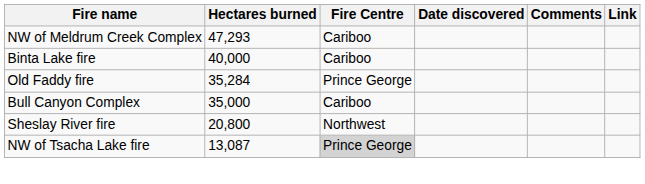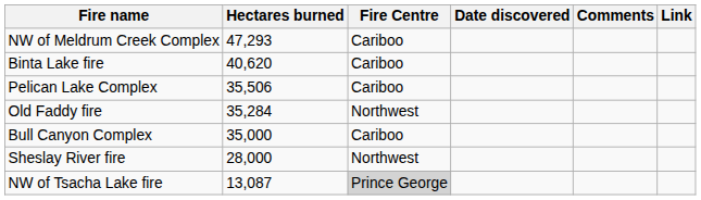 <table class="wikitable sortable">
 <tr>
 <th>Fire name</th>
 <th>Hectares burned</th>
 <th>Fire Centre</th>
 <th>Date discovered</th>
 <th>Comments</th>
 <th>Link</th>
 </tr>
 <tr>
 <td>NW of Meldrum Creek Complex</td>
 <td>47,293</td>
 <td>Cariboo</td>
 <td></td>
 <td></td>
 <td></td>
 </tr>
 <tr>
 <td>Binta Lake fire</td>
-<td>40,000</td>
+<td>40,620</td>
+<td>Cariboo</td>
+<td></td>
+<td></td>
+<td></td>
+</tr>
+<tr>
+<td>Pelican Lake Complex</td>
+<td>35,506</td>
 <td>Cariboo</td>
 <td></td>
 <td></td>
 <td></td>
 </tr>
 <tr>
 <td>Old Faddy fire</td>
 <td>35,284</td>
-<td>Prince George</td>
+<td>Northwest</td>
 <td></td>
 <td></td>
 <td></td>
 </tr>
 <tr>
 <td>Bull Canyon Complex</td>
 <td>35,000</td>
 <td>Cariboo</td>
 <td></td>
 <td></td>
 <td></td>
 </tr>
 <tr>
 <td>Sheslay River fire</td>
-<td>20,800</td>
+<td>28,000</td>
 <td>Northwest</td>
 <td></td>
 <td></td>
 <td></td>
 </tr>
 <tr>
 <td>NW of Tsacha Lake fire</td>
 <td>13,087</td>
 <td style="background: lightgrey;">Prince George</td>
 <td></td>
 <td></td>
 </tr>
 </table>
